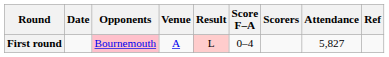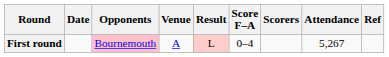 <table class="wikitable plainrowheaders" style="text-align:center">
 <tr>
 <th scope="col">Round</th>
 <th scope="col">Date</th>
 <th scope="col">Opponents</th>
 <th scope="col">Venue</th>
 <th scope="col">Result</th>
 <th scope="col">Score<br>F–A</th>
 <th scope="col" class="unsortable">Scorers</th>
 <th scope="col">Attendance</th>
 <th scope="col" class="unsortable">Ref</th>
 </tr>
 <tr>
 <th scope="row">First round</th>
 <td align="left"></td>
 <td align="left" style="background: pink;"><a href='#'>Bournemouth</a></td>
 <td><a href='#'>A</a></td>
 <td style="background-color:#FFCCCC">L</td>
 <td>0–4</td>
 <td align="left"></td>
-<td>5,827</td>
+<td>5,267</td>
 <td></td>
 </tr>
 </table>
